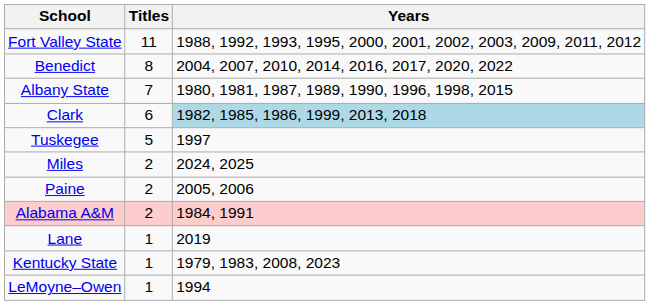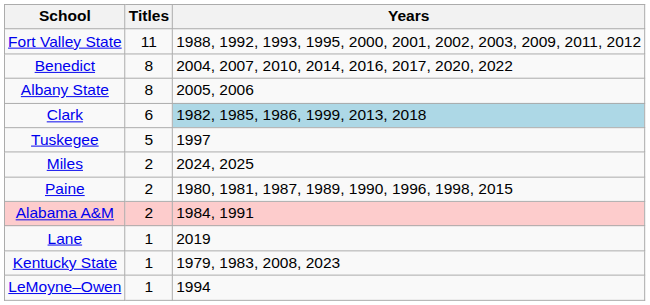 <table class="wikitable sortable" style="text-align:center;">
 <tr>
 <th>School</th>
 <th>Titles</th>
 <th class=unsortable>Years</th>
 </tr>
 <tr>
 <td><a href='#'>Fort Valley State</a></td>
 <td>11</td>
 <td align=left>1988, 1992, 1993, 1995, 2000, 2001, 2002, 2003, 2009, 2011, 2012</td>
 </tr>
 <tr>
 <td><a href='#'>Benedict</a></td>
 <td>8</td>
 <td align=left>2004, 2007, 2010, 2014, 2016, 2017, 2020, 2022</td>
 </tr>
 <tr>
 <td><a href='#'>Albany State</a></td>
-<td>7</td>
-<td align=left>1980, 1981, 1987, 1989, 1990, 1996, 1998, 2015</td>
+<td>8</td>
+<td align=left>2005, 2006</td>
 </tr>
 <tr>
 <td><a href='#'>Clark</a></td>
 <td>6</td>
 <td align=left style="background: lightblue;">1982, 1985, 1986, 1999, 2013, 2018</td>
 </tr>
 <tr>
 <td><a href='#'>Tuskegee</a></td>
 <td>5</td>
 <td align=left>1997</td>
 </tr>
 <tr>
 <td><a href='#'>Miles</a></td>
 <td>2</td>
 <td align=left>2024, 2025</td>
 </tr>
 <tr>
 <td><a href='#'>Paine</a></td>
 <td>2</td>
-<td align=left>2005, 2006</td>
+<td align=left>1980, 1981, 1987, 1989, 1990, 1996, 1998, 2015</td>
 </tr>
 <tr bgcolor=#fdcccc>
 <td><a href='#'>Alabama A&M</a></td>
 <td>2</td>
 <td align=left>1984, 1991</td>
 </tr>
 <tr>
 <td><a href='#'>Lane</a></td>
 <td>1</td>
 <td align=left>2019</td>
 </tr>
 <tr>
 <td><a href='#'>Kentucky State</a></td>
 <td>1</td>
 <td align=left>1979, 1983, 2008, 2023</td>
 </tr>
 <tr>
 <td><a href='#'>LeMoyne–Owen</a></td>
 <td>1</td>
 <td align=left>1994</td>
 </tr>
 </table>
